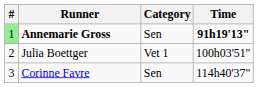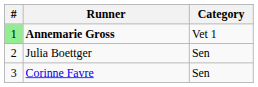 <table class="wikitable" style="font-size:95%;width:320px;">
 <tr>
 <th width=6%>#</th>
 <th width=54%>Runner</th>
 <th width=20%>Category</th>
-<th width=20%>Time</th>
 </tr>
 <tr>
 <td align=center style="background: lightgreen;">1</td>
 <td> <strong>Annemarie Gross</strong></td>
-<td>Sen</td>
-<td align=center><strong>91h19'13"</strong></td>
+<td>Vet 1</td>
 </tr>
 <tr>
 <td align=center>2</td>
 <td> Julia Boettger</td>
-<td>Vet 1</td>
-<td align=center>100h03'51"</td>
+<td>Sen</td>
 </tr>
 <tr>
 <td align=center>3</td>
 <td> <a href='#'>Corinne Favre</a></td>
 <td>Sen</td>
-<td align=center>114h40'37"</td>
 </tr>
 </table>
